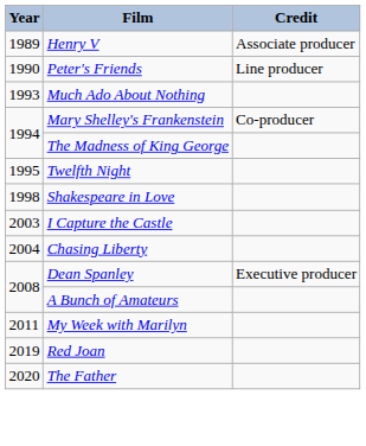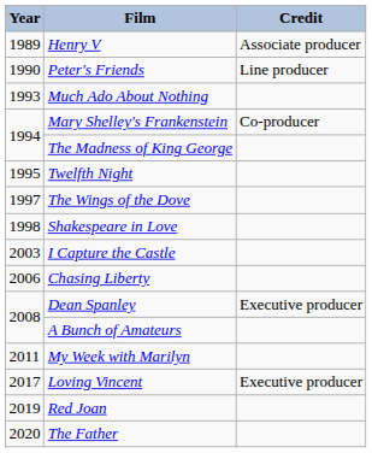 <table class="wikitable" style="font-size:95%;">
 <tr>
 <th style="background:#B0C4DE;">Year</th>
 <th style="background:#B0C4DE;">Film</th>
 <th style="background:#B0C4DE;">Credit</th>
 </tr>
 <tr>
 <td>1989</td>
 <td><em><a href='#'>Henry V</a></em></td>
 <td>Associate producer</td>
 </tr>
 <tr>
 <td>1990</td>
 <td><em><a href='#'>Peter's Friends</a></em></td>
 <td>Line producer</td>
 </tr>
 <tr>
 <td>1993</td>
 <td><em><a href='#'>Much Ado About Nothing</a></em></td>
 <td></td>
 </tr>
 <tr>
 <td rowspan=2>1994</td>
 <td><em><a href='#'>Mary Shelley's Frankenstein</a></em></td>
 <td>Co-producer</td>
 </tr>
 <tr>
 <td><em><a href='#'>The Madness of King George</a></em></td>
 <td></td>
 </tr>
 <tr>
 <td>1995</td>
 <td><em><a href='#'>Twelfth Night</a></em></td>
 <td></td>
 </tr>
 <tr>
+<td>1997</td>
+<td><em><a href='#'>The Wings of the Dove</a></em></td>
+<td></td>
+</tr>
+<tr>
 <td>1998</td>
 <td><em><a href='#'>Shakespeare in Love</a></em></td>
 <td></td>
 </tr>
 <tr>
 <td>2003</td>
 <td><em><a href='#'>I Capture the Castle</a></em></td>
 <td></td>
 </tr>
 <tr>
-<td>2004</td>
+<td>2006</td>
 <td><em><a href='#'>Chasing Liberty</a></em></td>
 <td></td>
 </tr>
 <tr>
 <td rowspan=2>2008</td>
 <td><em><a href='#'>Dean Spanley</a></em></td>
 <td>Executive producer</td>
 </tr>
 <tr>
 <td><em><a href='#'>A Bunch of Amateurs</a></em></td>
 <td></td>
 </tr>
 <tr>
 <td>2011</td>
 <td><em><a href='#'>My Week with Marilyn</a></em></td>
 <td></td>
 </tr>
 <tr>
+<td>2017</td>
+<td><em><a href='#'>Loving Vincent</a></em></td>
+<td>Executive producer</td>
+</tr>
+<tr>
 <td>2019</td>
 <td><em><a href='#'>Red Joan</a></em></td>
 <td></td>
 </tr>
 <tr>
 <td>2020</td>
 <td><em><a href='#'>The Father</a></em></td>
 <td></td>
 </tr>
 </table>
